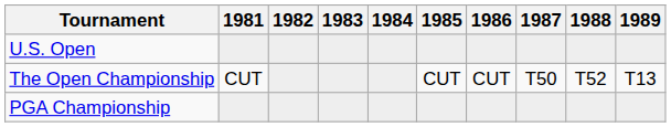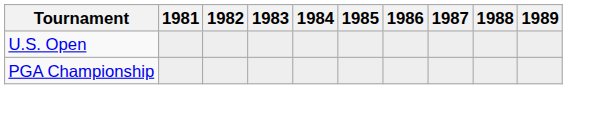 <table class="wikitable" style="font-size:95%;text-align:center;">
 <tr>
 <th>Tournament</th>
 <th>1981</th>
 <th>1982</th>
 <th>1983</th>
 <th>1984</th>
 <th>1985</th>
 <th>1986</th>
 <th>1987</th>
 <th>1988</th>
 <th>1989</th>
 </tr>
 <tr>
 <td align=left><a href='#'>U.S. Open</a></td>
 <td style="background:#eeeeee;"></td>
 <td style="background:#eeeeee;"></td>
 <td style="background:#eeeeee;"></td>
 <td style="background:#eeeeee;"></td>
 <td style="background:#eeeeee;"></td>
 <td style="background:#eeeeee;"></td>
 <td style="background:#eeeeee;"></td>
 <td style="background:#eeeeee;"></td>
 <td style="background:#eeeeee;"></td>
 </tr>
 <tr>
-<td align=left><a href='#'>The Open Championship</a></td>
-<td>CUT</td>
-<td style="background:#eeeeee;"></td>
-<td style="background:#eeeeee;"></td>
-<td style="background:#eeeeee;"></td>
-<td>CUT</td>
-<td>CUT</td>
-<td>T50</td>
-<td>T52</td>
-<td>T13</td>
-</tr>
-<tr>
 <td align=left><a href='#'>PGA Championship</a></td>
 <td style="background:#eeeeee;"></td>
 <td style="background:#eeeeee;"></td>
 <td style="background:#eeeeee;"></td>
 <td style="background:#eeeeee;"></td>
 <td style="background:#eeeeee;"></td>
 <td style="background:#eeeeee;"></td>
 <td style="background:#eeeeee;"></td>
 <td style="background:#eeeeee;"></td>
 <td style="background:#eeeeee;"></td>
 </tr>
 </table>
